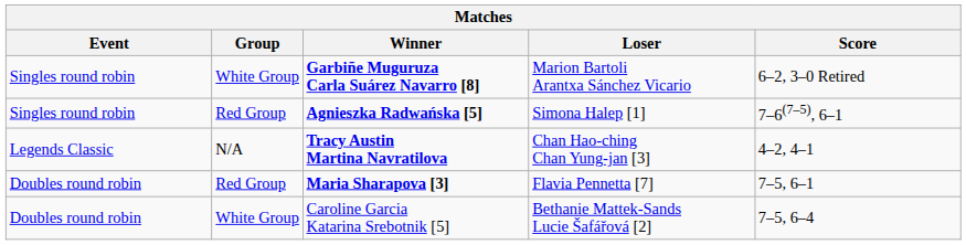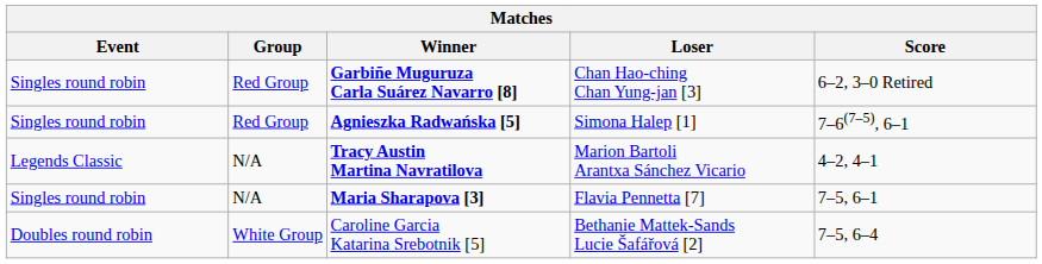 <table class="wikitable collapsible uncollapsed" style="margin:1em auto;">
 <tr>
 <th colspan=6>Matches</th>
 </tr>
 <tr>
 <th width=200>Event</th>
 <th>Group</th>
 <th width=220>Winner</th>
 <th width=220>Loser</th>
 <th width=200>Score</th>
 </tr>
 <tr align=left>
 <td><a href='#'>Singles round robin</a></td>
-<td><a href='#'>White Group</a></td>
+<td><a href='#'>Red Group</a></td>
 <td><strong> <a href='#'>Garbiñe Muguruza</a> <br>  <a href='#'>Carla Suárez Navarro</a> [8]</strong></td>
-<td> <a href='#'>Marion Bartoli</a> <br>  <a href='#'>Arantxa Sánchez Vicario</a></td>
+<td> <a href='#'>Chan Hao-ching</a> <br>  <a href='#'>Chan Yung-jan</a> [3]</td>
 <td>6–2, 3–0 Retired</td>
 </tr>
 <tr align=left>
 <td><a href='#'>Singles round robin</a></td>
 <td><a href='#'>Red Group</a></td>
 <td><strong> <a href='#'>Agnieszka Radwańska</a> [5] </strong></td>
 <td> <a href='#'>Simona Halep</a> [1]</td>
 <td>7–6<sup>(7–5)</sup>, 6–1</td>
 </tr>
 <tr align=left>
 <td><a href='#'>Legends Classic</a></td>
 <td>N/A</td>
 <td><strong> <a href='#'>Tracy Austin</a> <br>  <a href='#'>Martina Navratilova</a></strong></td>
-<td> <a href='#'>Chan Hao-ching</a> <br>  <a href='#'>Chan Yung-jan</a> [3]</td>
+<td> <a href='#'>Marion Bartoli</a> <br>  <a href='#'>Arantxa Sánchez Vicario</a></td>
 <td>4–2, 4–1</td>
 </tr>
 <tr align=left>
-<td><a href='#'>Doubles round robin</a></td>
-<td><a href='#'>Red Group</a></td>
+<td><a href='#'>Singles round robin</a></td>
+<td>N/A</td>
 <td><strong> <a href='#'>Maria Sharapova</a> [3] </strong></td>
 <td> <a href='#'>Flavia Pennetta</a> [7]</td>
 <td>7–5, 6–1</td>
 </tr>
 <tr align=left>
 <td><a href='#'>Doubles round robin</a></td>
 <td><a href='#'>White Group</a></td>
 <td> <a href='#'>Caroline Garcia</a> <br>  <a href='#'>Katarina Srebotnik</a> [5]</td>
 <td> <a href='#'>Bethanie Mattek-Sands</a> <br>  <a href='#'>Lucie Šafářová</a> [2]</td>
 <td>7–5, 6–4</td>
 </tr>
 </table>
